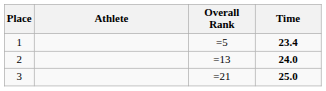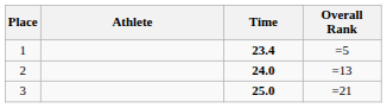 <table class=wikitable style="text-align:center">
 <tr>
 <th width=20>Place</th>
 <th width=220>Athlete</th>
+<th width=90>Time</th>
 <th width=90>Overall Rank</th>
-<th width=90>Time</th>
 </tr>
 <tr>
 <td>1</td>
 <td align=left></td>
+<td><strong>23.4</strong></td>
 <td>=5</td>
-<td><strong>23.4</strong></td>
 </tr>
 <tr>
 <td>2</td>
 <td align=left></td>
+<td><strong>24.0</strong></td>
 <td>=13</td>
-<td><strong>24.0</strong></td>
 </tr>
 <tr>
 <td>3</td>
 <td align=left></td>
+<td><strong>25.0</strong></td>
 <td>=21</td>
-<td><strong>25.0</strong></td>
 </tr>
 </table>
